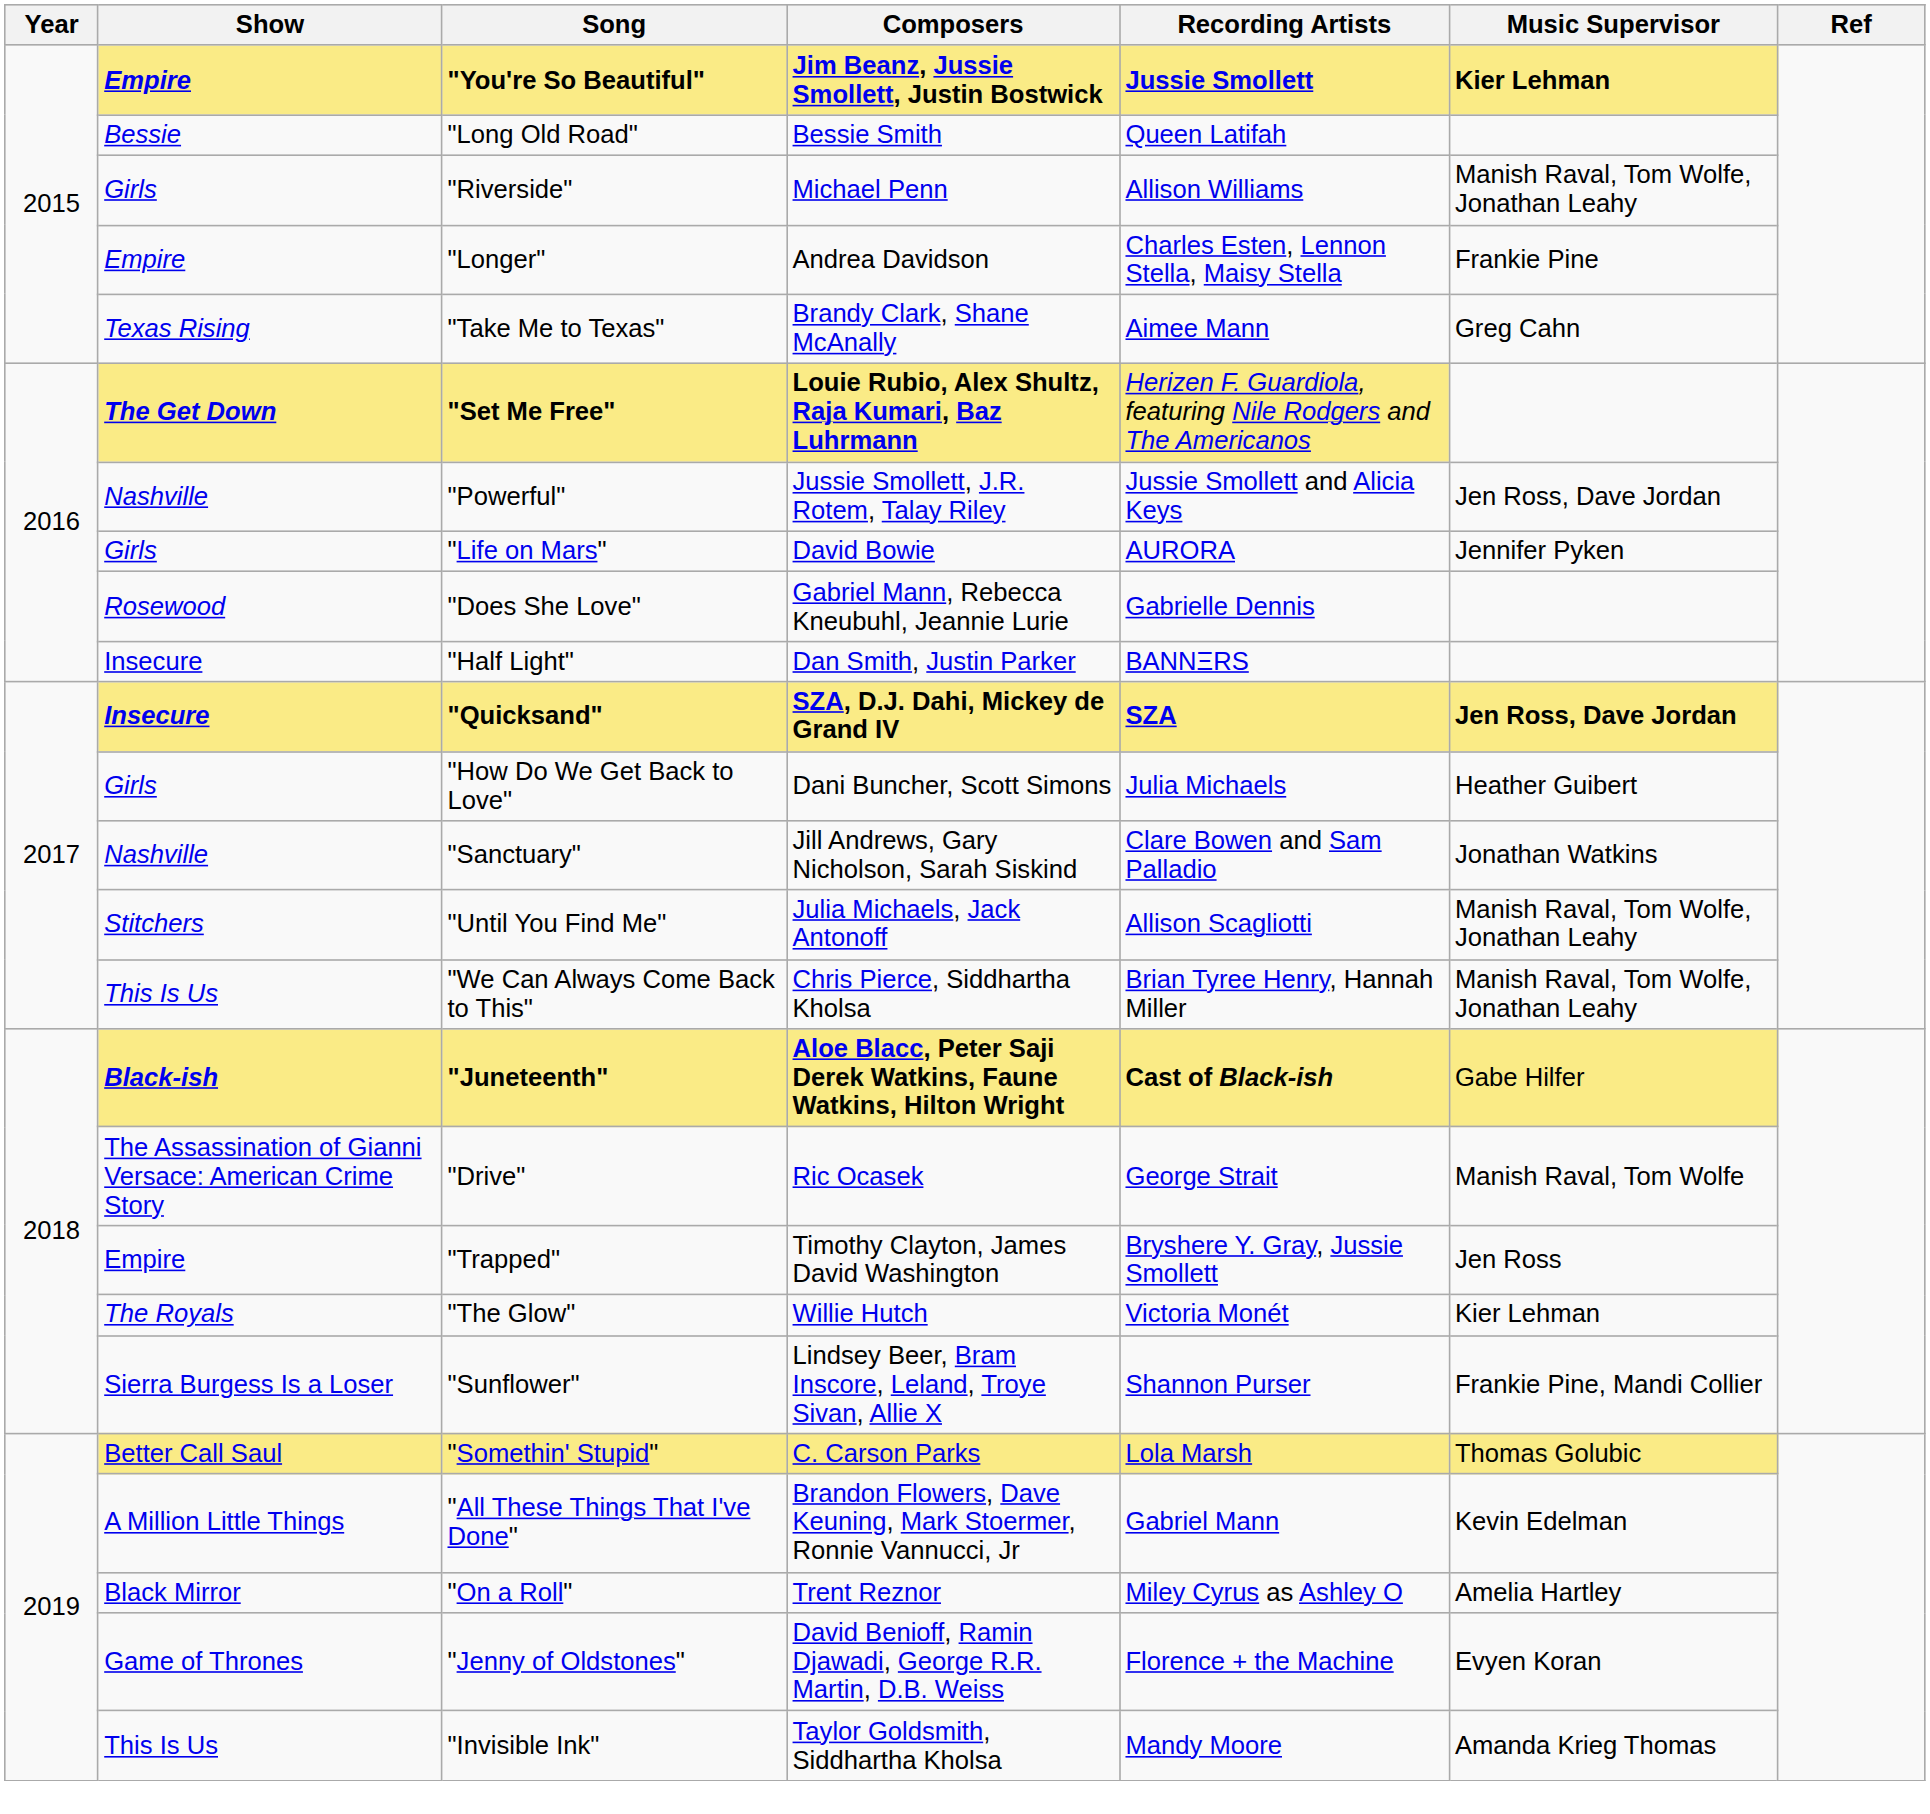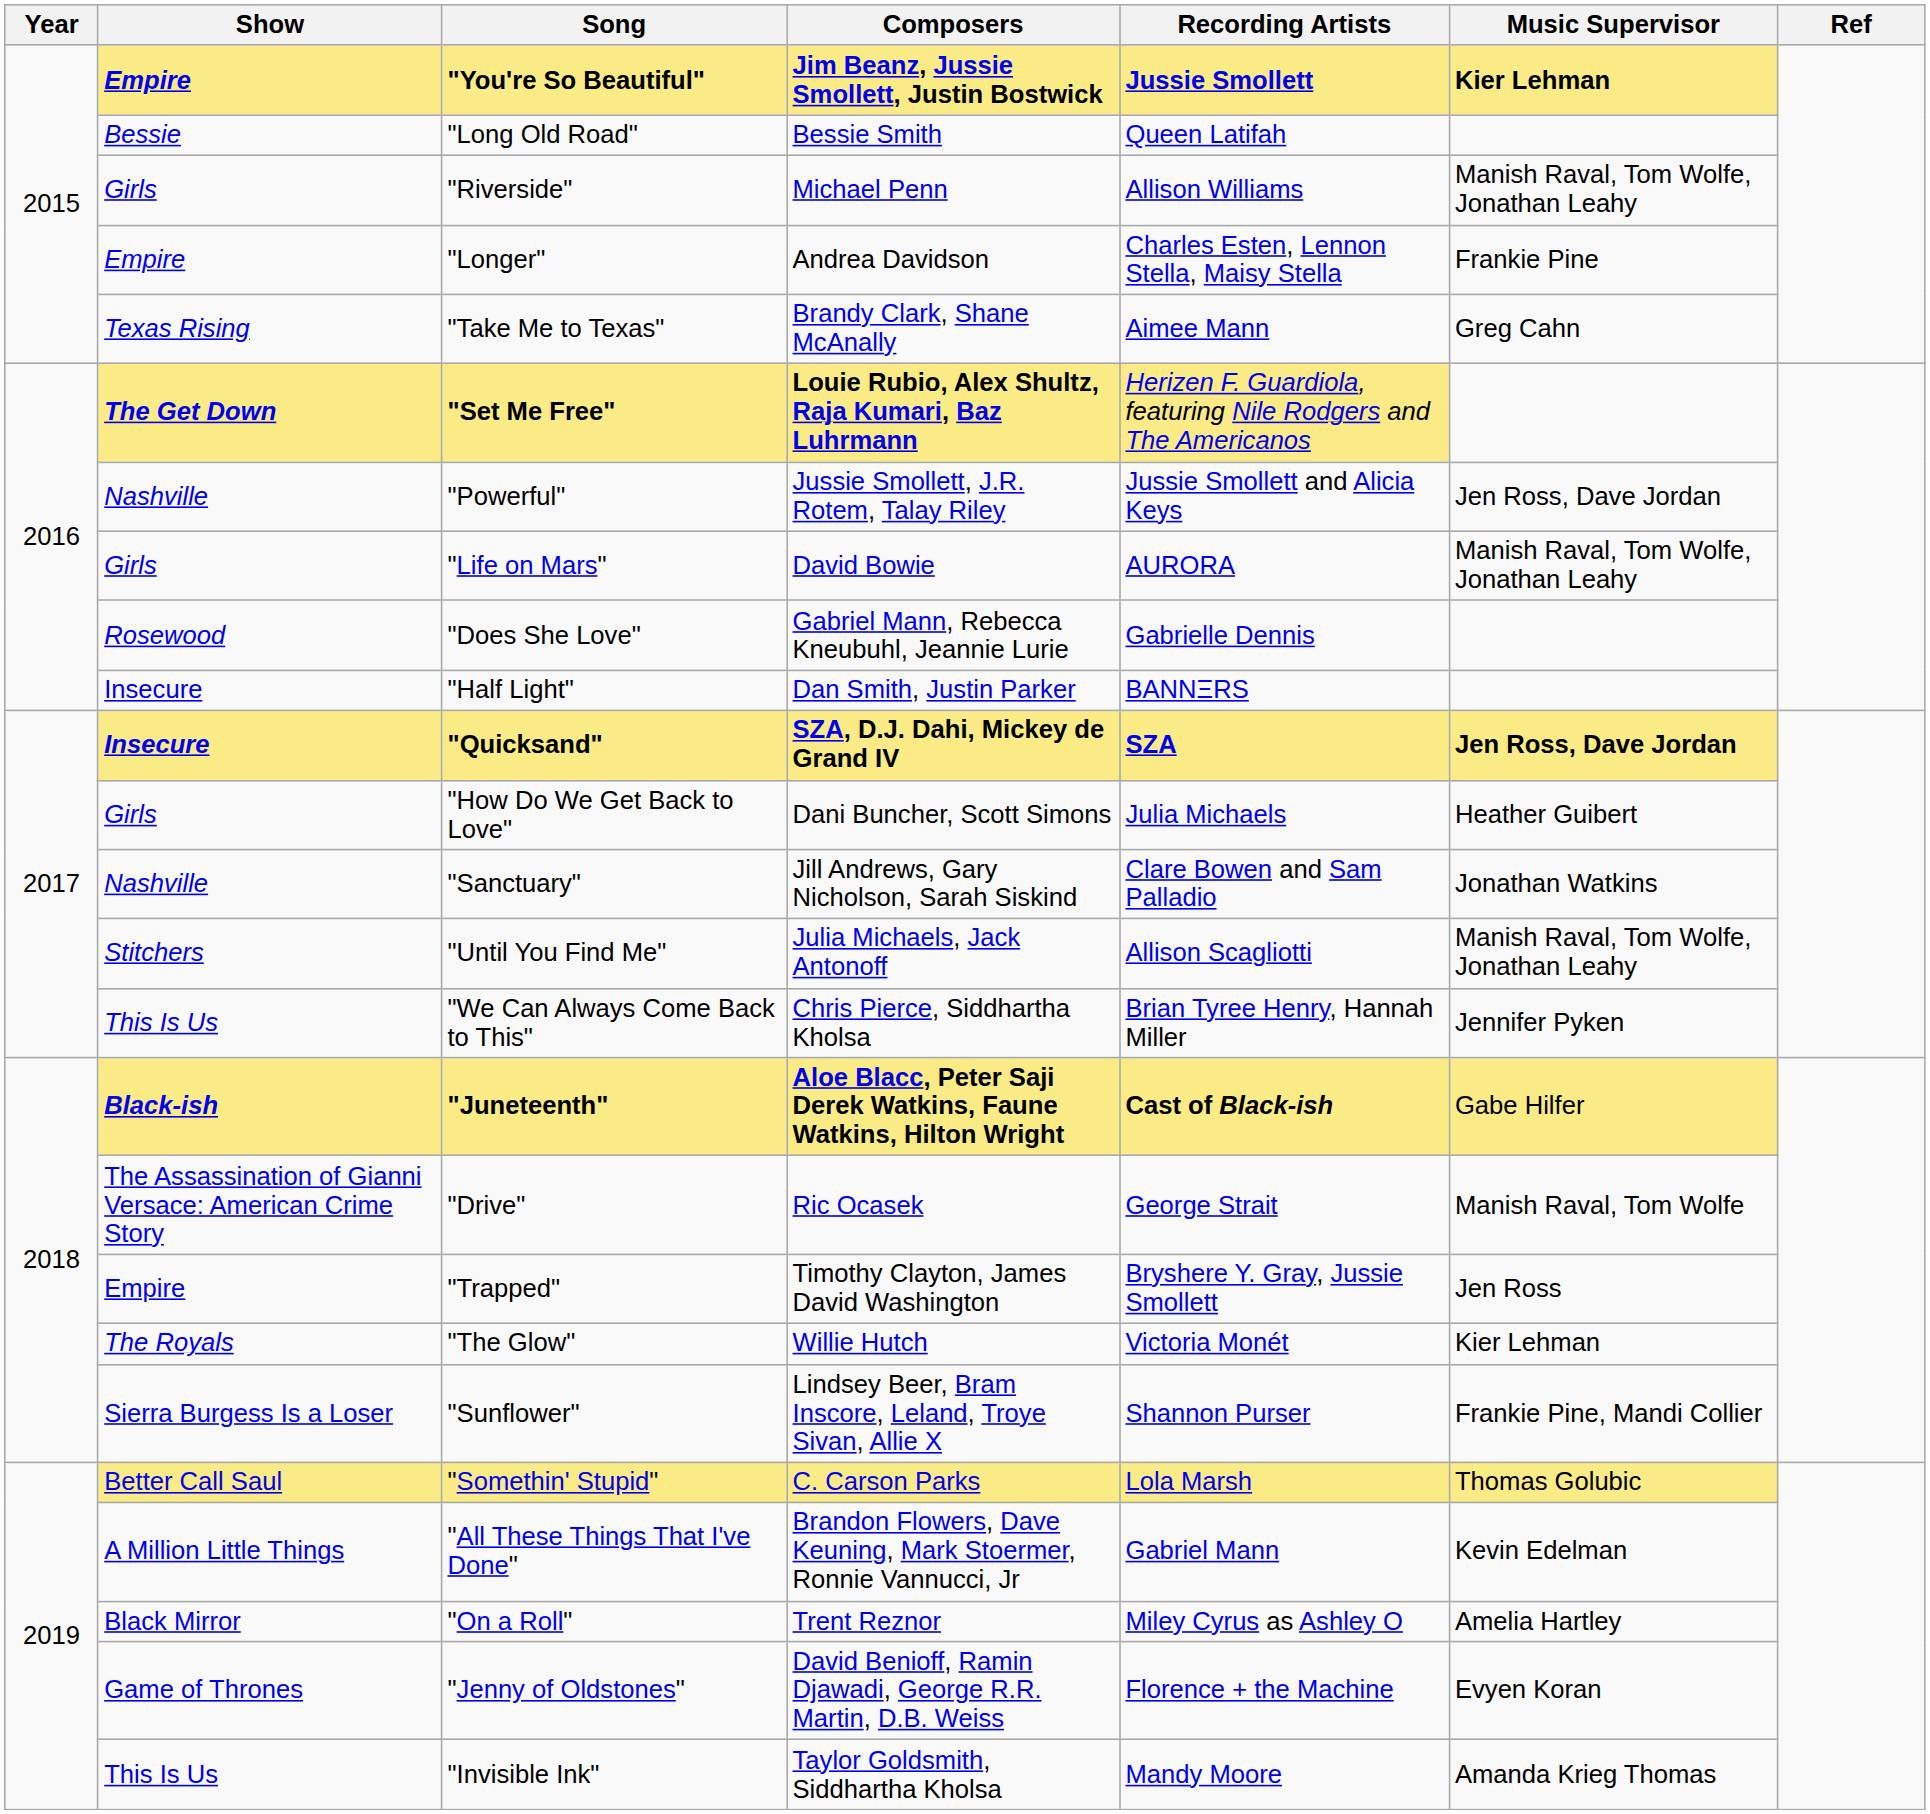 <table class="wikitable" width="95%" cellpadding="5">
 <tr>
 <th width="75">Year</th>
 <th width="375">Show</th>
 <th width="375">Song</th>
 <th width="375">Composers</th>
 <th width="375">Recording Artists</th>
 <th width="375">Music Supervisor</th>
 <th width="175">Ref</th>
 </tr>
 <tr>
 <td rowspan="5" style="text-align:center;">2015</td>
 <td style="background:#FAEB86;"><strong><a href='#'><em>Empire</em></a></strong><br></td>
 <td style="background:#FAEB86;"><strong>"You're So Beautiful"</strong></td>
 <td style="background:#FAEB86;"><strong><a href='#'>Jim Beanz</a>, <a href='#'>Jussie Smollett</a>, Justin Bostwick</strong></td>
 <td style="background:#FAEB86;"><strong><a href='#'>Jussie Smollett</a></strong></td>
 <td style="background:#FAEB86;"><strong> Kier Lehman</strong></td>
 <td rowspan="5"></td>
 </tr>
 <tr>
 <td><em><a href='#'>Bessie</a></em></td>
 <td>"Long Old Road"</td>
 <td><a href='#'>Bessie Smith</a></td>
 <td><a href='#'>Queen Latifah</a></td>
 <td Jennifer Reeve></td>
 </tr>
 <tr>
 <td><em><a href='#'>Girls</a></em> <br></td>
 <td>"Riverside"</td>
 <td><a href='#'>Michael Penn</a></td>
 <td><a href='#'>Allison Williams</a></td>
 <td>Manish Raval, Tom Wolfe, Jonathan Leahy</td>
 </tr>
 <tr>
 <td><em><a href='#'>Empire</a></em> <br></td>
 <td>"Longer"</td>
 <td>Andrea Davidson</td>
 <td><a href='#'>Charles Esten</a>, <a href='#'>Lennon Stella</a>, <a href='#'>Maisy Stella</a></td>
 <td>Frankie Pine</td>
 </tr>
 <tr>
 <td><em><a href='#'>Texas Rising</a></em> <br></td>
 <td>"Take Me to Texas"</td>
 <td><a href='#'>Brandy Clark</a>, <a href='#'>Shane McAnally</a></td>
 <td><a href='#'>Aimee Mann</a></td>
 <td>Greg Cahn</td>
 </tr>
 <tr>
 <td rowspan="5" style="text-align:center;">2016</td>
 <td style="background:#FAEB86;"><strong><em><a href='#'>The Get Down</a></em></strong><br></td>
 <td style="background:#FAEB86;"><strong>"Set Me Free"</strong></td>
 <td style="background:#FAEB86;"><strong>Louie Rubio, Alex Shultz, <a href='#'>Raja Kumari</a>, <a href='#'>Baz Luhrmann</a></strong></td>
 <td style="background:#FAEB86;"><em><a href='#'>Herizen F. Guardiola</a>, featuring <a href='#'>Nile Rodgers</a> and <a href='#'>The Americanos</a></em></td>
 <td></td>
 <td rowspan="5"></td>
 </tr>
 <tr>
 <td><em><a href='#'>Nashville</a></em> <br></td>
 <td>"Powerful"</td>
 <td><a href='#'>Jussie Smollett</a>, <a href='#'>J.R. Rotem</a>, <a href='#'>Talay Riley</a></td>
 <td><a href='#'>Jussie Smollett</a> and <a href='#'>Alicia Keys</a></td>
 <td>Jen Ross, Dave Jordan</td>
 </tr>
 <tr>
 <td><em><a href='#'>Girls</a></em> <br></td>
 <td>"<a href='#'>Life on Mars</a>"</td>
 <td><a href='#'>David Bowie</a></td>
 <td><a href='#'>AURORA</a></td>
-<td>Jennifer Pyken</td>
+<td>Manish Raval, Tom Wolfe, Jonathan Leahy</td>
 </tr>
 <tr>
 <td><em><a href='#'>Rosewood</a></em> <br></td>
 <td>"Does She Love"</td>
 <td><a href='#'>Gabriel Mann</a>, Rebecca Kneubuhl, Jeannie Lurie</td>
 <td><a href='#'>Gabrielle Dennis</a></td>
 <td></td>
 </tr>
 <tr>
 <td></em><a href='#'>Insecure</a><em> <br></td>
 <td>"Half Light"</td>
 <td><a href='#'>Dan Smith</a>, <a href='#'>Justin Parker</a></td>
 <td><a href='#'>BANNΞRS</a></td>
 <td></td>
 </tr>
 <tr>
 <td rowspan="5" style="text-align:center;">2017</td>
 <td style="background:#FAEB86;"><strong><a href='#'><em>Insecure</em></a></strong> <br></td>
 <td style="background:#FAEB86;"><strong>"Quicksand"</strong></td>
 <td style="background:#FAEB86;"><strong><a href='#'>SZA</a>, D.J. Dahi, Mickey de Grand IV</strong></td>
 <td style="background:#FAEB86;"><strong><a href='#'>SZA</a></strong></td>
 <td style="background:#FAEB86;"><strong>Jen Ross, Dave Jordan</strong></td>
 <td rowspan="5"></td>
 </tr>
 <tr>
 <td><em><a href='#'>Girls</a></em> <br></td>
 <td>"How Do We Get Back to Love"</td>
 <td>Dani Buncher, Scott Simons</td>
 <td><a href='#'>Julia Michaels</a></td>
 <td>Heather Guibert</td>
 </tr>
 <tr>
 <td><em><a href='#'>Nashville</a></em> <br></td>
 <td>"Sanctuary"</td>
 <td>Jill Andrews, Gary Nicholson, Sarah Siskind</td>
 <td><a href='#'>Clare Bowen</a> and <a href='#'>Sam Palladio</a></td>
 <td>Jonathan Watkins</td>
 </tr>
 <tr>
 <td><em><a href='#'>Stitchers</a></em> <br></td>
 <td>"Until You Find Me"</td>
 <td><a href='#'>Julia Michaels</a>, <a href='#'>Jack Antonoff</a></td>
 <td><a href='#'>Allison Scagliotti</a></td>
 <td>Manish Raval, Tom Wolfe, Jonathan Leahy</td>
 </tr>
 <tr>
 <td><em><a href='#'>This Is Us</a></em> <br></td>
 <td>"We Can Always Come Back to This"</td>
 <td><a href='#'>Chris Pierce</a>, Siddhartha Kholsa</td>
 <td><a href='#'>Brian Tyree Henry</a>, Hannah Miller</td>
-<td>Manish Raval, Tom Wolfe, Jonathan Leahy</td>
+<td>Jennifer Pyken</td>
 </tr>
 <tr>
 <td rowspan="5" style="text-align:center;">2018</td>
 <td style="background:#FAEB86;"><strong><em><a href='#'>Black-ish</a></em></strong> <br></td>
 <td style="background:#FAEB86;"><strong>"Juneteenth"</strong></td>
 <td style="background:#FAEB86;"><strong><a href='#'>Aloe Blacc</a>, Peter Saji Derek Watkins, Faune Watkins, Hilton Wright</strong></td>
 <td style="background:#FAEB86;"><strong>Cast of <em>Black-ish<strong><em></td>
 <td style="background:#FAEB86;"></strong>Gabe Hilfer<strong></td>
 <td rowspan="5"></td>
 </tr>
 <tr>
 <td></em><a href='#'>The Assassination of Gianni Versace: American Crime Story</a><em> <br></td>
 <td>"Drive"</td>
 <td><a href='#'>Ric Ocasek</a></td>
 <td><a href='#'>George Strait</a></td>
 <td>Manish Raval, Tom Wolfe</td>
 </tr>
 <tr>
 <td></em><a href='#'>Empire</a><em> <br></td>
 <td>"Trapped"</td>
 <td>Timothy Clayton, James David Washington</td>
 <td><a href='#'>Bryshere Y. Gray</a>, <a href='#'>Jussie Smollett</a></td>
 <td>Jen Ross</td>
 </tr>
 <tr>
 <td><em><a href='#'>The Royals</a></em> <br></td>
 <td>"The Glow"</td>
 <td><a href='#'>Willie Hutch</a></td>
 <td><a href='#'>Victoria Monét</a></td>
 <td>Kier Lehman</td>
 </tr>
 <tr>
 <td></em><a href='#'>Sierra Burgess Is a Loser</a><em></td>
 <td>"Sunflower"</td>
 <td>Lindsey Beer, <a href='#'>Bram Inscore</a>, <a href='#'>Leland</a>, <a href='#'>Troye Sivan</a>, <a href='#'>Allie X</a></td>
 <td><a href='#'>Shannon Purser</a></td>
 <td>Frankie Pine, Mandi Collier</td>
 </tr>
 <tr>
 <td rowspan="5" style="text-align:center;">2019</td>
 <td style="background:#FAEB86;"></em></strong><a href='#'>Better Call Saul</a><strong><em> <br></td>
 <td style="background:#FAEB86;"></strong>"<a href='#'>Somethin' Stupid</a>"<strong></td>
 <td style="background:#FAEB86;"></strong><a href='#'>C. Carson Parks</a><strong></td>
 <td style="background:#FAEB86;"></strong><a href='#'>Lola Marsh</a><strong></td>
 <td style="background:#FAEB86;"></strong>Thomas Golubic<strong></td>
 <td rowspan="5"></td>
 </tr>
 <tr>
 <td></em><a href='#'>A Million Little Things</a><em> <br></td>
 <td>"<a href='#'>All These Things That I've Done</a>"</td>
 <td><a href='#'>Brandon Flowers</a>, <a href='#'>Dave Keuning</a>, <a href='#'>Mark Stoermer</a>, Ronnie Vannucci, Jr</td>
 <td><a href='#'>Gabriel Mann</a></td>
 <td>Kevin Edelman</td>
 </tr>
 <tr>
 <td></em><a href='#'>Black Mirror</a><em> <br></td>
 <td>"<a href='#'>On a Roll</a>"</td>
 <td><a href='#'>Trent Reznor</a></td>
 <td><a href='#'>Miley Cyrus</a> as <a href='#'>Ashley O</a></td>
 <td>Amelia Hartley</td>
 </tr>
 <tr>
 <td></em><a href='#'>Game of Thrones</a><em> <br></td>
 <td>"<a href='#'>Jenny of Oldstones</a>"</td>
 <td><a href='#'>David Benioff</a>, <a href='#'>Ramin Djawadi</a>, <a href='#'>George R.R. Martin</a>, <a href='#'>D.B. Weiss</a></td>
 <td><a href='#'>Florence + the Machine</a></td>
 <td>Evyen Koran</td>
 </tr>
 <tr>
 <td></em><a href='#'>This Is Us</a><em> <br></td>
 <td>"Invisible Ink"</td>
 <td><a href='#'>Taylor Goldsmith</a>, Siddhartha Kholsa</td>
 <td><a href='#'>Mandy Moore</a></td>
 <td>Amanda Krieg Thomas</td>
 </tr>
 </table>
